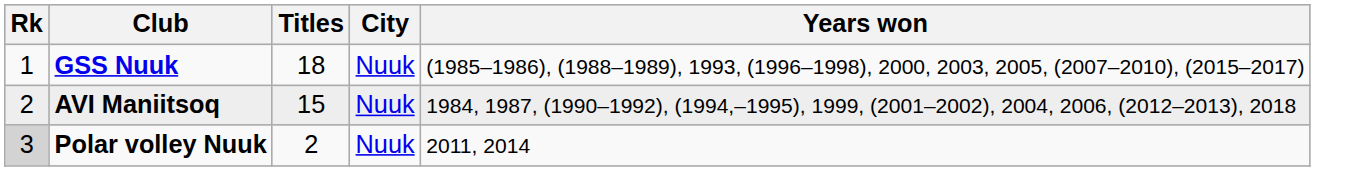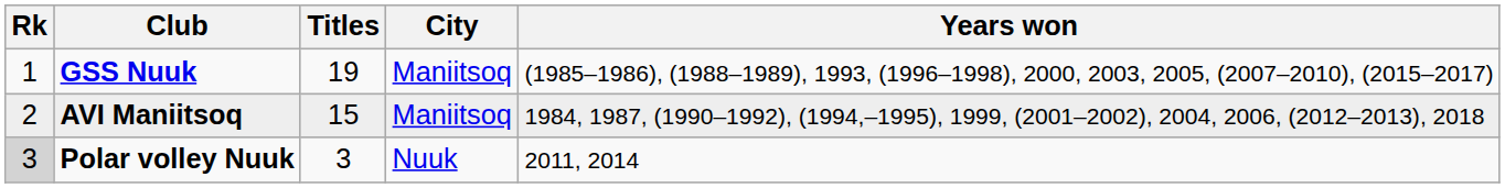 <table class="wikitable">
 <tr>
 <th scope="col">Rk</th>
 <th scope="col">Club</th>
 <th scope="col">Titles</th>
 <th scope="col">City</th>
 <th scope="col">Years won</th>
 </tr>
 <tr>
 <td align="center">1</td>
 <td><strong><a href='#'>GSS Nuuk</a></strong></td>
-<td align="center">18</td>
-<td><a href='#'>Nuuk</a></td>
+<td align="center">19</td>
+<td><a href='#'>Maniitsoq</a></td>
 <td><small> (1985–1986), (1988–1989), 1993, (1996–1998), 2000, 2003, 2005, (2007–2010), (2015–2017) </small></td>
 </tr>
 <tr style="background:#eee">
 <td align="center">2</td>
 <td><strong>AVI Maniitsoq</strong></td>
 <td align="center">15</td>
-<td><a href='#'>Nuuk</a></td>
+<td><a href='#'>Maniitsoq</a></td>
 <td><small> 1984, 1987, (1990–1992), (1994,–1995), 1999, (2001–2002), 2004, 2006, (2012–2013), 2018 </small></td>
 </tr>
 <tr>
 <td align="center" style="background: lightgrey;">3</td>
 <td><strong>Polar volley Nuuk</strong></td>
-<td align="center">2</td>
+<td align="center">3</td>
 <td><a href='#'>Nuuk</a></td>
 <td><small> 2011, 2014 </small></td>
 </tr>
 </table>
